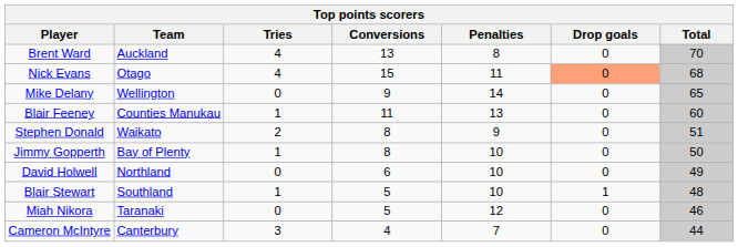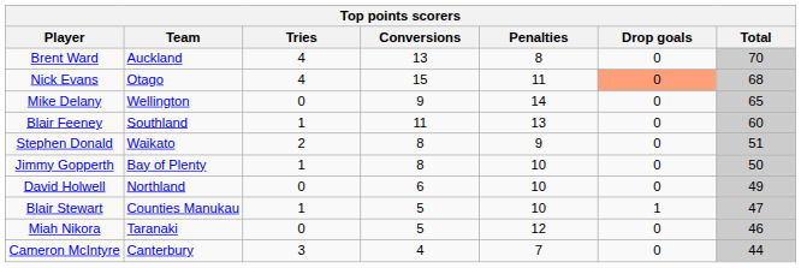 <table class="wikitable" style="text-align:center">
 <tr>
 <th colspan=100%>Top points scorers</th>
 </tr>
 <tr>
 <th style="width:15%">Player</th>
 <th style="width:15%">Team</th>
 <th style="width:15%">Tries</th>
 <th style="width:15%">Conversions</th>
 <th style="width:15%">Penalties</th>
 <th style="width:15%">Drop goals</th>
 <th style="width:15%">Total</th>
 </tr>
 <tr>
 <td><a href='#'>Brent Ward</a></td>
 <td align=left><a href='#'>Auckland</a></td>
 <td>4</td>
 <td>13</td>
 <td>8</td>
 <td>0</td>
 <td style="background:#ccc">70</td>
 </tr>
 <tr>
 <td><a href='#'>Nick Evans</a></td>
 <td align=left><a href='#'>Otago</a></td>
 <td>4</td>
 <td>15</td>
 <td>11</td>
 <td style="background: lightsalmon;">0</td>
 <td style="background:#ccc">68</td>
 </tr>
 <tr>
 <td><a href='#'>Mike Delany</a></td>
 <td align=left><a href='#'>Wellington</a></td>
 <td>0</td>
 <td>9</td>
 <td>14</td>
 <td>0</td>
 <td style="background:#ccc">65</td>
 </tr>
 <tr>
 <td><a href='#'>Blair Feeney</a></td>
-<td align=left><a href='#'>Counties Manukau</a></td>
+<td align=left><a href='#'>Southland</a></td>
 <td>1</td>
 <td>11</td>
 <td>13</td>
 <td>0</td>
 <td style="background:#ccc">60</td>
 </tr>
 <tr>
 <td><a href='#'>Stephen Donald</a></td>
 <td align=left><a href='#'>Waikato</a></td>
 <td>2</td>
 <td>8</td>
 <td>9</td>
 <td>0</td>
 <td style="background:#ccc">51</td>
 </tr>
 <tr>
 <td><a href='#'>Jimmy Gopperth</a></td>
 <td align=left><a href='#'>Bay of Plenty</a></td>
 <td>1</td>
 <td>8</td>
 <td>10</td>
 <td>0</td>
 <td style="background:#ccc">50</td>
 </tr>
 <tr>
 <td><a href='#'>David Holwell</a></td>
 <td align=left><a href='#'>Northland</a></td>
 <td>0</td>
 <td>6</td>
 <td>10</td>
 <td>0</td>
 <td style="background:#ccc">49</td>
 </tr>
 <tr>
 <td><a href='#'>Blair Stewart</a></td>
-<td align=left><a href='#'>Southland</a></td>
+<td align=left><a href='#'>Counties Manukau</a></td>
 <td>1</td>
 <td>5</td>
 <td>10</td>
 <td>1</td>
-<td style="background:#ccc">48</td>
+<td style="background:#ccc">47</td>
 </tr>
 <tr>
 <td><a href='#'>Miah Nikora</a></td>
 <td align=left><a href='#'>Taranaki</a></td>
 <td>0</td>
 <td>5</td>
 <td>12</td>
 <td>0</td>
 <td style="background:#ccc">46</td>
 </tr>
 <tr>
 <td><a href='#'>Cameron McIntyre</a></td>
 <td align=left><a href='#'>Canterbury</a></td>
 <td>3</td>
 <td>4</td>
 <td>7</td>
 <td>0</td>
 <td style="background:#ccc">44</td>
 </tr>
 </table>
